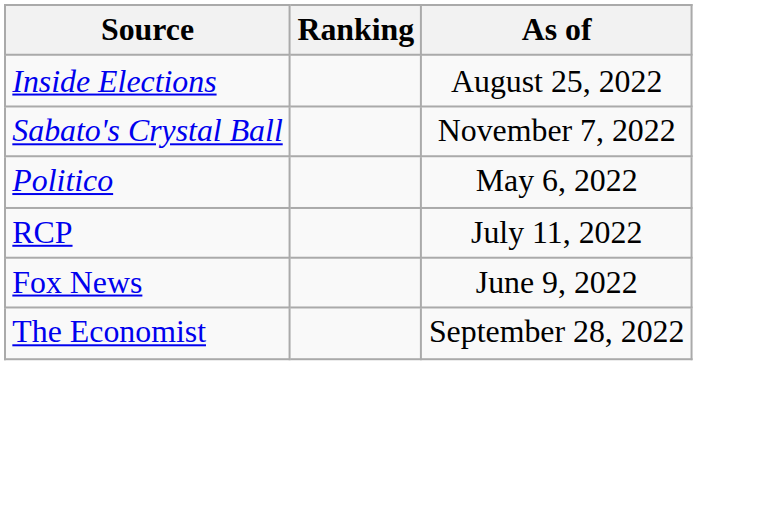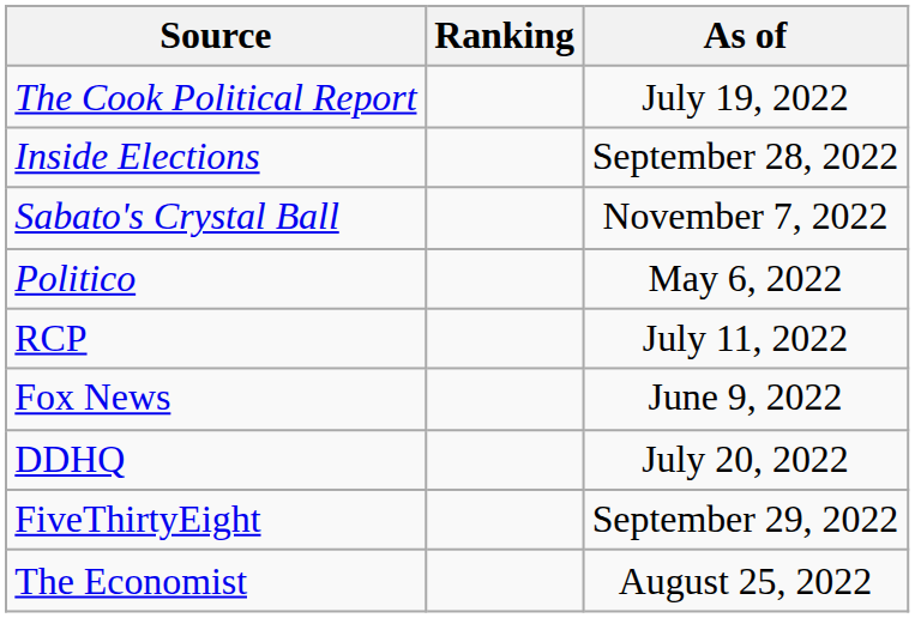 <table class="wikitable" style="text-align:center">
 <tr>
 <th>Source</th>
 <th>Ranking</th>
 <th>As of</th>
 </tr>
 <tr>
+<td align=left><em><a href='#'>The Cook Political Report</a></em></td>
+<td></td>
+<td>July 19, 2022</td>
+</tr>
+<tr>
 <td align=left><em><a href='#'>Inside Elections</a></em></td>
 <td></td>
-<td>August 25, 2022</td>
+<td>September 28, 2022</td>
 </tr>
 <tr>
 <td align=left><em><a href='#'>Sabato's Crystal Ball</a></em></td>
 <td></td>
 <td>November 7, 2022</td>
 </tr>
 <tr>
 <td align="left"><em><a href='#'>Politico</a></em></td>
 <td></td>
 <td>May 6, 2022</td>
 </tr>
 <tr>
 <td align="left"><a href='#'>RCP</a></td>
 <td></td>
 <td>July 11, 2022</td>
 </tr>
 <tr>
 <td align=left><a href='#'>Fox News</a></td>
 <td></td>
 <td>June 9, 2022</td>
 </tr>
 <tr>
+<td align="left"><a href='#'>DDHQ</a></td>
+<td></td>
+<td>July 20, 2022</td>
+</tr>
+<tr>
+<td align="left"><a href='#'>FiveThirtyEight</a></td>
+<td></td>
+<td>September 29, 2022</td>
+</tr>
+<tr>
 <td align="left"><a href='#'>The Economist</a></td>
 <td></td>
-<td>September 28, 2022</td>
+<td>August 25, 2022</td>
 </tr>
 </table>
